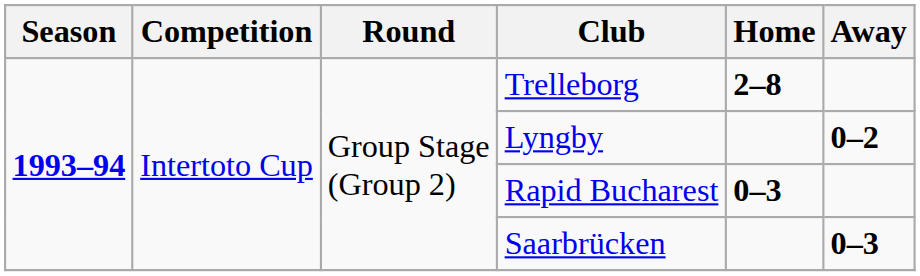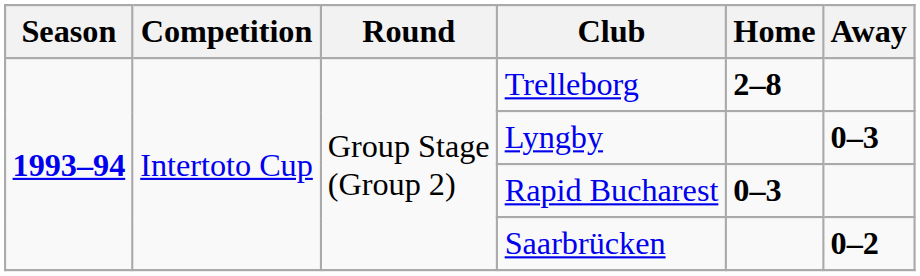 <table class="wikitable" style="text-align: left; font-size:95%">
 <tr style="background:#ccf;">
 <th>Season</th>
 <th>Competition</th>
 <th>Round</th>
 <th>Club</th>
 <th>Home</th>
 <th>Away</th>
 </tr>
 <tr>
 <td rowspan=4><strong><a href='#'>1993–94</a></strong></td>
 <td rowspan=4><a href='#'>Intertoto Cup</a></td>
 <td rowspan=4>Group Stage <br>(Group 2)</td>
 <td> <a href='#'>Trelleborg</a></td>
 <td><strong>2–8</strong></td>
 <td></td>
 </tr>
 <tr>
 <td> <a href='#'>Lyngby</a></td>
 <td></td>
-<td><strong>0–2</strong></td>
+<td><strong>0–3</strong></td>
 </tr>
 <tr>
 <td> <a href='#'>Rapid Bucharest</a></td>
 <td><strong>0–3</strong></td>
 <td></td>
 </tr>
 <tr>
 <td> <a href='#'>Saarbrücken</a></td>
 <td></td>
-<td><strong>0–3</strong></td>
+<td><strong>0–2</strong></td>
 </tr>
 <tr>
 </tr>
 </table>
